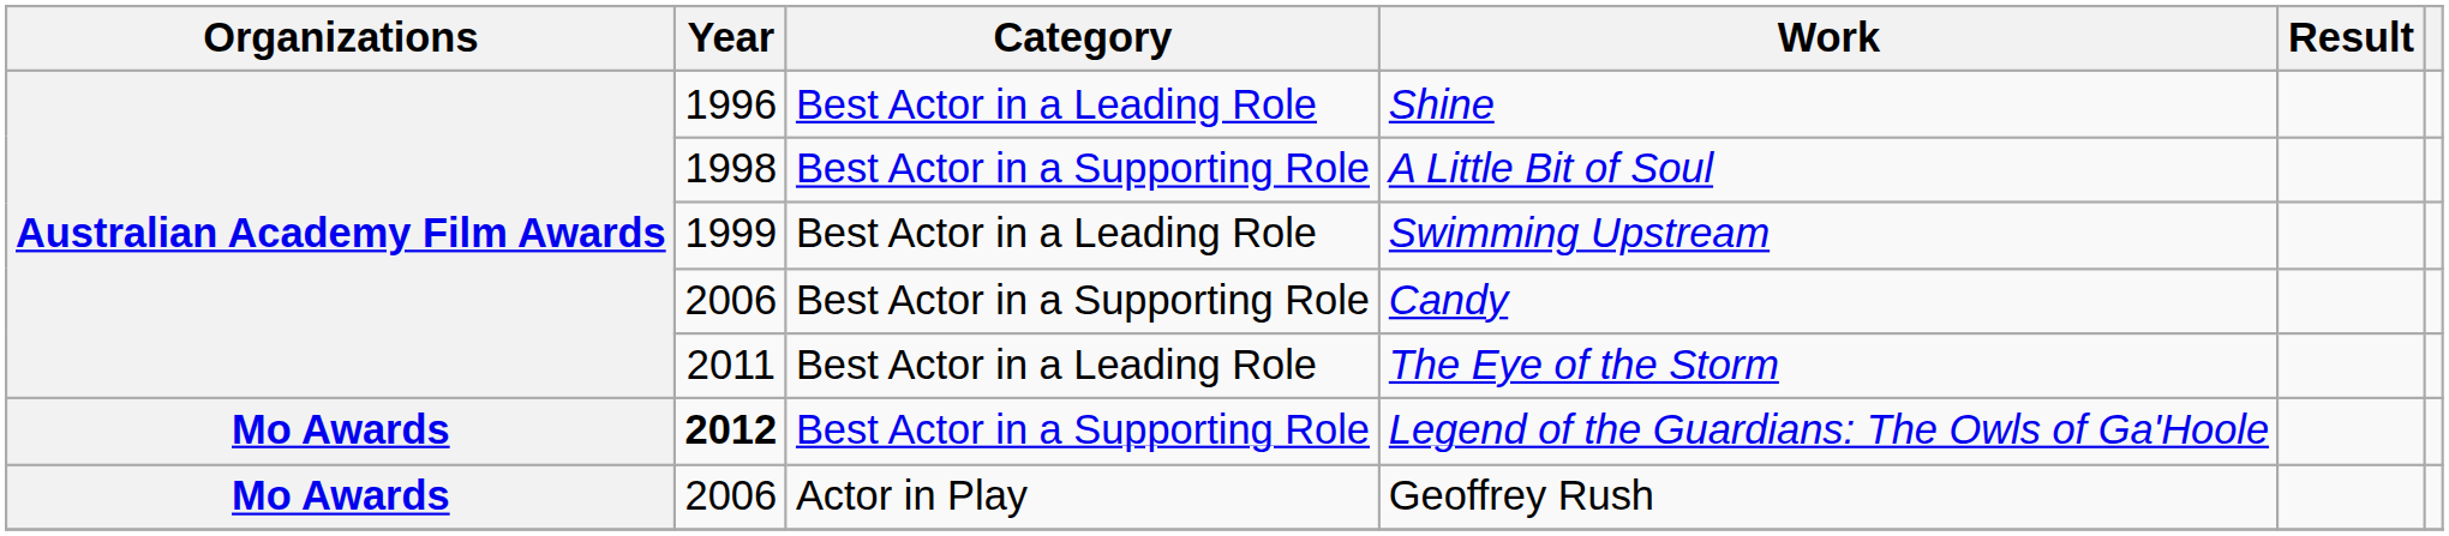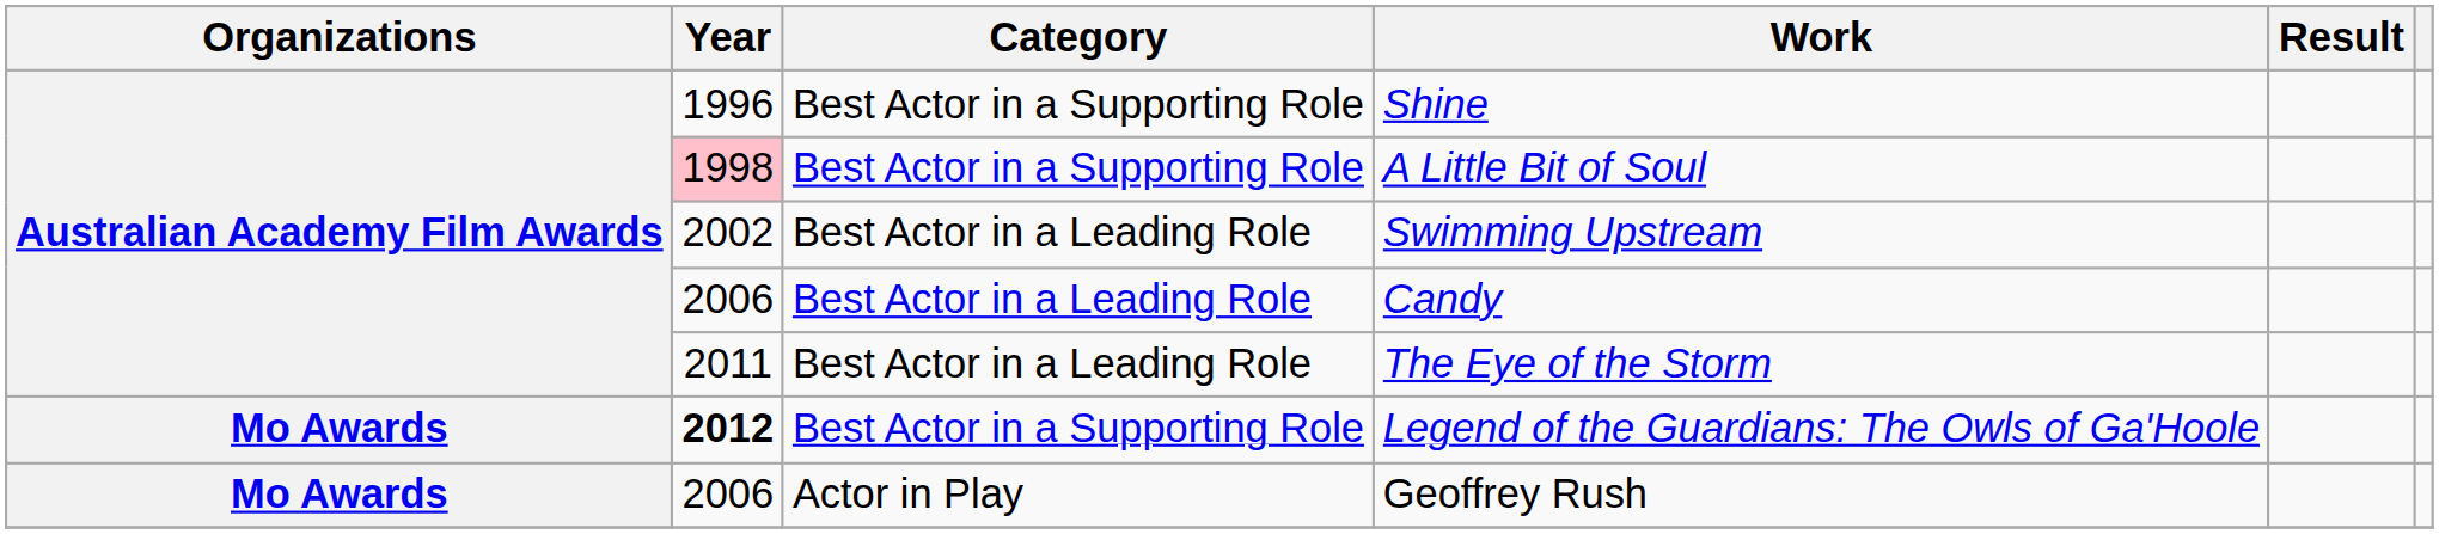 <table class= "wikitable plainrowheaders sortable">
 <tr>
 <th>Organizations</th>
 <th scope="col">Year</th>
 <th scope="col">Category</th>
 <th scope="col">Work</th>
 <th scope="col">Result</th>
 <th scope="col" class="unsortable"></th>
 </tr>
 <tr>
 <th scope="row" rowspan="5"><a href='#'>Australian Academy Film Awards</a></th>
 <td style="text-align:center;">1996</td>
-<td><a href='#'>Best Actor in a Leading Role</a></td>
+<td>Best Actor in a Supporting Role</td>
 <td><em><a href='#'>Shine</a></em></td>
 <td></td>
 <td></td>
 </tr>
 <tr>
-<td style="text-align:center;">1998</td>
+<td style="background: pink; text-align:center;">1998</td>
 <td><a href='#'>Best Actor in a Supporting Role</a></td>
 <td><em><a href='#'>A Little Bit of Soul</a></em></td>
 <td></td>
 <td></td>
 </tr>
 <tr>
-<td style="text-align:center;">1999</td>
+<td style="text-align:center;">2002</td>
 <td>Best Actor in a Leading Role</td>
 <td><em><a href='#'>Swimming Upstream</a></em></td>
 <td></td>
 <td></td>
 </tr>
 <tr>
 <td style="text-align:center;">2006</td>
-<td>Best Actor in a Supporting Role</td>
+<td><a href='#'>Best Actor in a Leading Role</a></td>
 <td><em><a href='#'>Candy</a></em></td>
 <td></td>
 <td></td>
 </tr>
 <tr>
 <td style="text-align:center;">2011</td>
 <td>Best Actor in a Leading Role</td>
 <td><em><a href='#'>The Eye of the Storm</a></em></td>
 <td></td>
 <td></td>
 </tr>
 <tr>
 <th scope="row" rowspan="1"><a href='#'>Mo Awards</a></th>
 <td style="text-align:center;"><strong>2012</strong></td>
 <td><a href='#'>Best Actor in a Supporting Role</a></td>
 <td><em><a href='#'>Legend of the Guardians: The Owls of Ga'Hoole</a></em></td>
 <td></td>
 <td></td>
 </tr>
 <tr>
 <th scope="row" rowspan="1"><a href='#'>Mo Awards</a></th>
 <td style="text-align:center;">2006</td>
 <td>Actor in Play</td>
 <td>Geoffrey Rush</td>
 <td></td>
 <td></td>
 </tr>
 <tr>
 </tr>
 </table>
